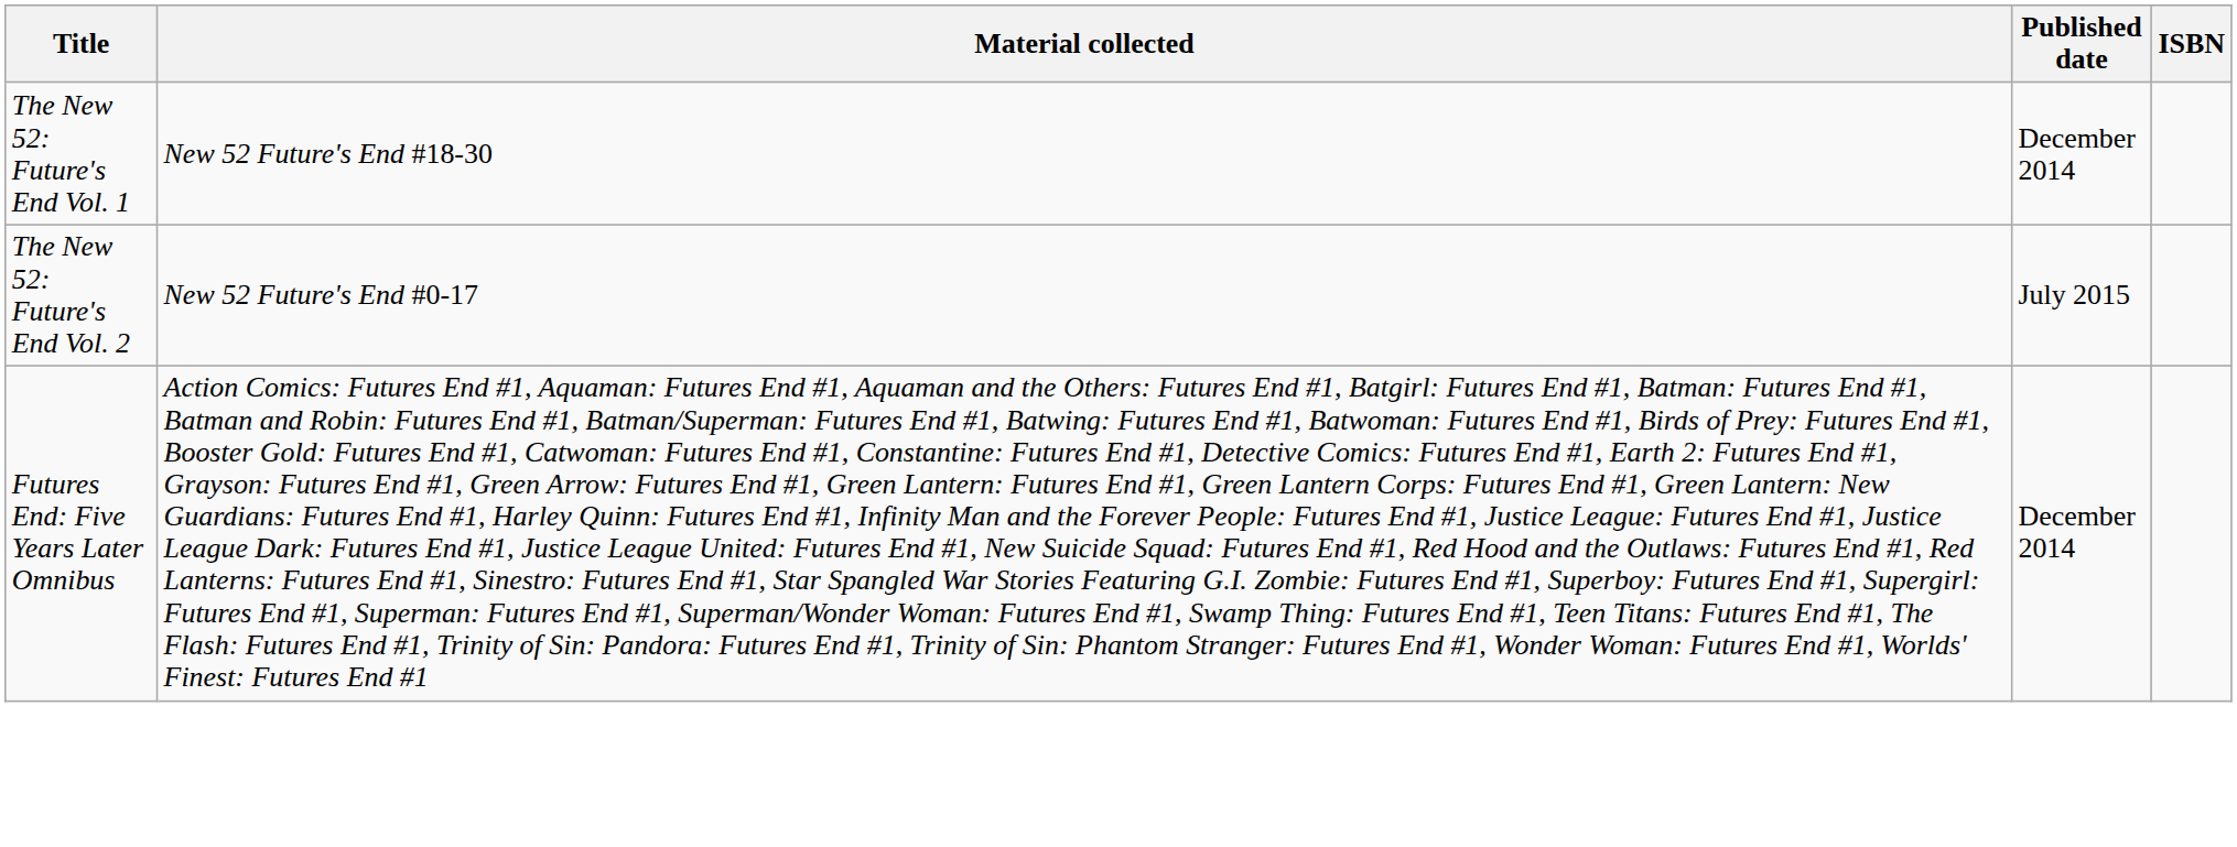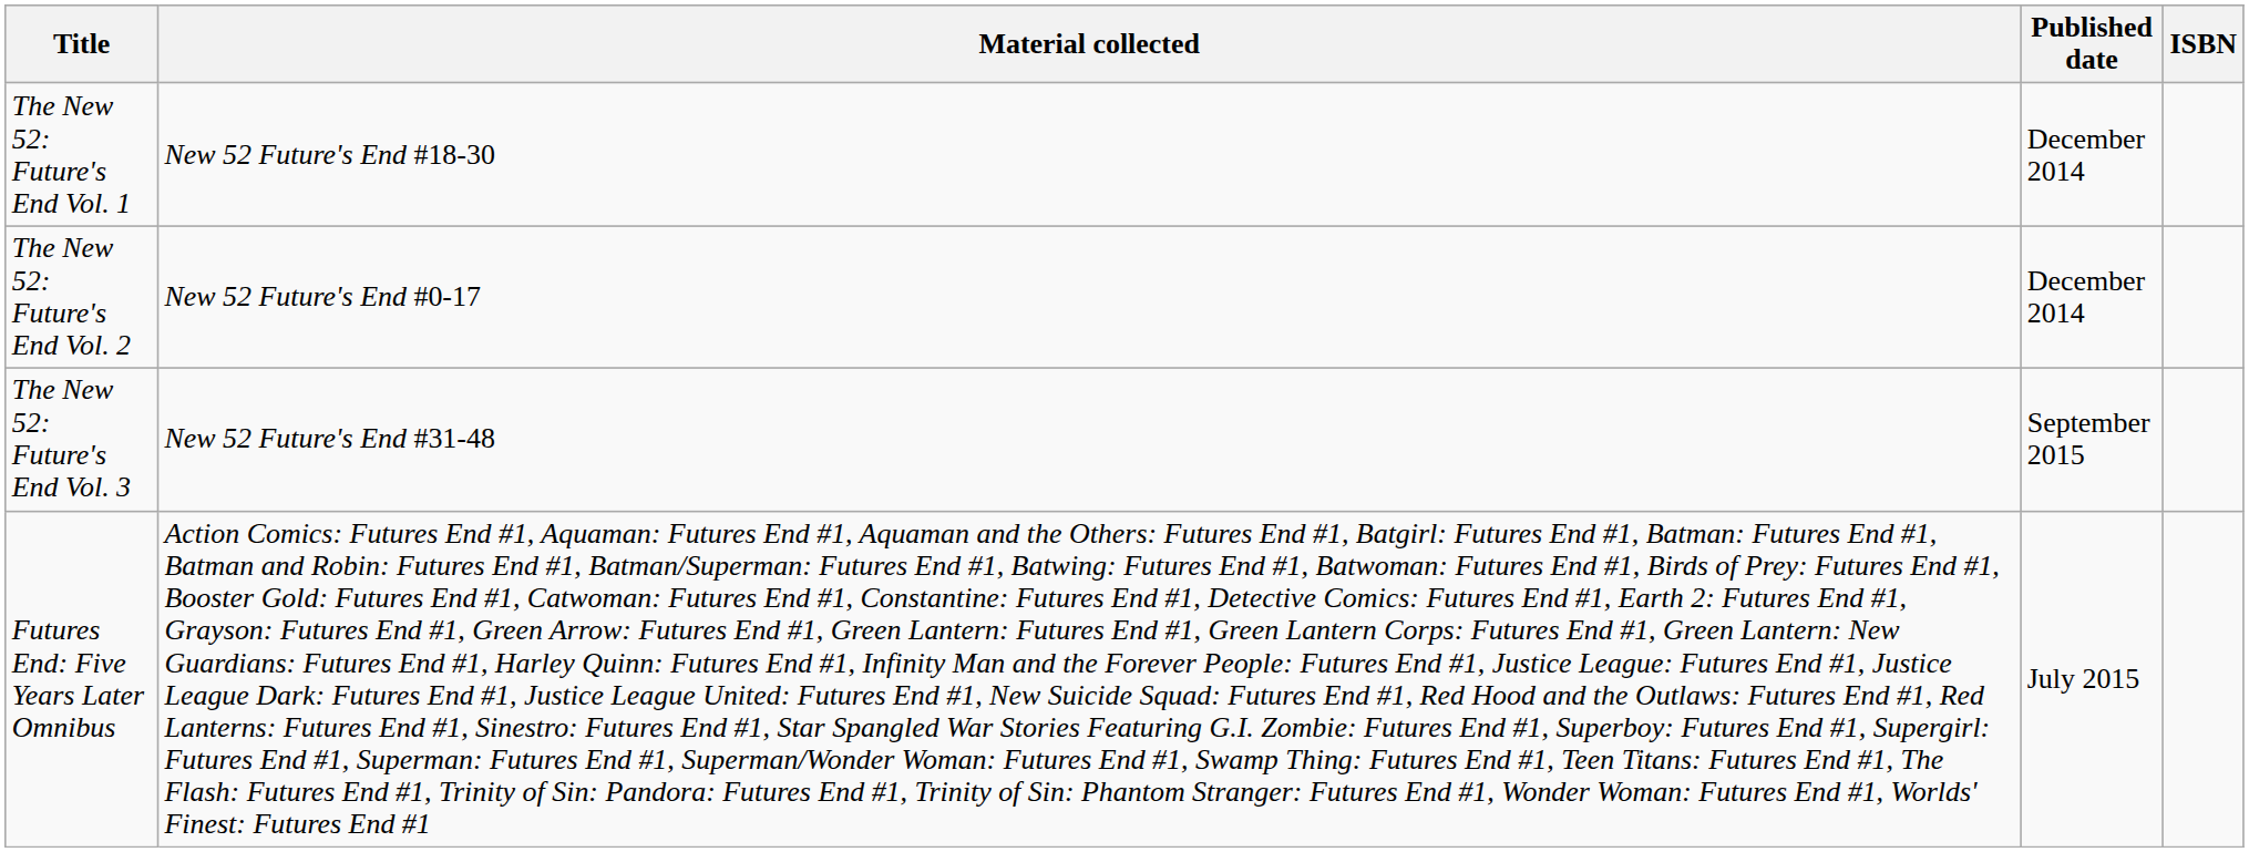 <table class="wikitable">
 <tr>
 <th>Title</th>
 <th>Material collected</th>
 <th>Published date</th>
 <th>ISBN</th>
 </tr>
 <tr>
 <td><em>The New 52: Future's End Vol. 1</em></td>
 <td><em>New 52 Future's End</em> #18-30</td>
 <td>December 2014</td>
 <td></td>
 </tr>
 <tr>
 <td><em>The New 52: Future's End Vol. 2</em></td>
 <td><em>New 52 Future's End</em> #0-17</td>
-<td>July 2015</td>
+<td>December 2014</td>
+<td></td>
+</tr>
+<tr>
+<td><em>The New 52: Future's End Vol. 3</em></td>
+<td><em>New 52 Future's End</em> #31-48</td>
+<td>September 2015</td>
 <td></td>
 </tr>
 <tr>
 <td><em>Futures End: Five Years Later Omnibus</em></td>
 <td><em>Action Comics: Futures End #1, Aquaman: Futures End #1, Aquaman and the Others: Futures End #1, Batgirl: Futures End #1, Batman: Futures End #1, Batman and Robin: Futures End #1, Batman/Superman: Futures End #1, Batwing: Futures End #1, Batwoman: Futures End #1, Birds of Prey: Futures End #1, Booster Gold: Futures End #1, Catwoman: Futures End #1, Constantine: Futures End #1, Detective Comics: Futures End #1, Earth 2: Futures End #1, Grayson: Futures End #1, Green Arrow: Futures End #1, Green Lantern: Futures End #1, Green Lantern Corps: Futures End #1, Green Lantern: New Guardians: Futures End #1, Harley Quinn: Futures End #1, Infinity Man and the Forever People: Futures End #1, Justice League: Futures End #1, Justice League Dark: Futures End #1, Justice League United: Futures End #1, New Suicide Squad: Futures End #1, Red Hood and the Outlaws: Futures End #1, Red Lanterns: Futures End #1, Sinestro: Futures End #1, Star Spangled War Stories Featuring G.I. Zombie: Futures End #1, Superboy: Futures End #1, Supergirl: Futures End #1, Superman: Futures End #1, Superman/Wonder Woman: Futures End #1, Swamp Thing: Futures End #1, Teen Titans: Futures End #1, The Flash: Futures End #1, Trinity of Sin: Pandora: Futures End #1, Trinity of Sin: Phantom Stranger: Futures End #1, Wonder Woman: Futures End #1, Worlds' Finest: Futures End #1</em></td>
-<td>December 2014</td>
+<td>July 2015</td>
 <td></td>
 </tr>
 </table>
